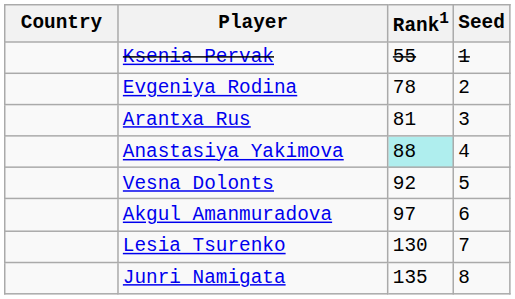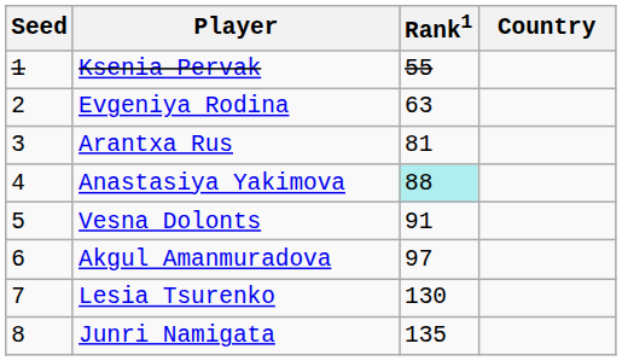 <table class="sortable wikitable">
 <tr>
-<th width="70">Country</th>
+<th>Seed</th>
 <th width="175">Player</th>
 <th>Rank<sup>1</sup></th>
-<th>Seed</th>
+<th width="70">Country</th>
 </tr>
 <tr>
-<td><s></s></td>
+<td><s>1</s></td>
 <td><s><a href='#'>Ksenia Pervak</a></s></td>
 <td><s>55</s></td>
-<td><s>1</s></td>
+<td><s></s></td>
 </tr>
 <tr>
+<td>2</td>
+<td><a href='#'>Evgeniya Rodina</a></td>
+<td>63</td>
 <td></td>
-<td><a href='#'>Evgeniya Rodina</a></td>
-<td>78</td>
-<td>2</td>
 </tr>
 <tr>
-<td></td>
+<td>3</td>
 <td><a href='#'>Arantxa Rus</a></td>
 <td>81</td>
-<td>3</td>
+<td></td>
 </tr>
 <tr>
-<td></td>
+<td>4</td>
 <td><a href='#'>Anastasiya Yakimova</a></td>
 <td style="background: paleturquoise;">88</td>
-<td>4</td>
+<td></td>
 </tr>
 <tr>
+<td>5</td>
+<td><a href='#'>Vesna Dolonts</a></td>
+<td>91</td>
 <td></td>
-<td><a href='#'>Vesna Dolonts</a></td>
-<td>92</td>
-<td>5</td>
 </tr>
 <tr>
-<td></td>
+<td>6</td>
 <td><a href='#'>Akgul Amanmuradova</a></td>
 <td>97</td>
-<td>6</td>
+<td></td>
 </tr>
 <tr>
-<td></td>
+<td>7</td>
 <td><a href='#'>Lesia Tsurenko</a></td>
 <td>130</td>
-<td>7</td>
+<td></td>
 </tr>
 <tr>
-<td></td>
+<td>8</td>
 <td><a href='#'>Junri Namigata</a></td>
 <td>135</td>
-<td>8</td>
+<td></td>
 </tr>
 </table>
